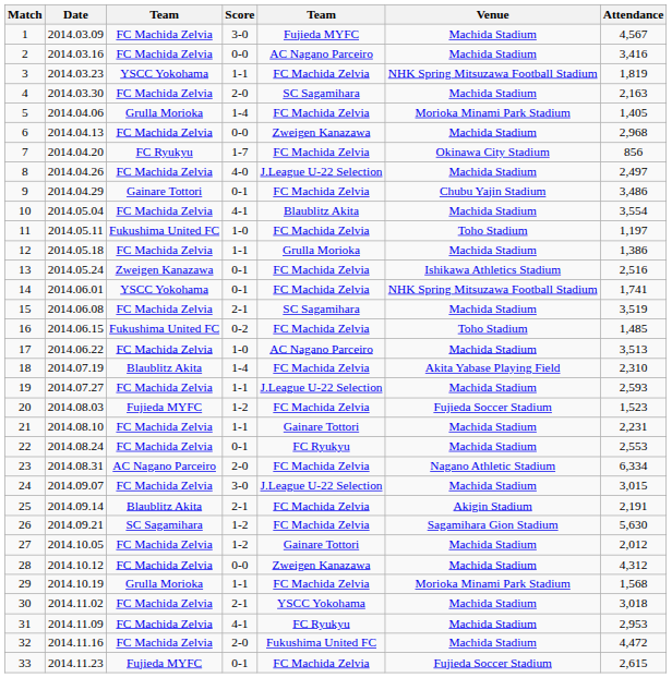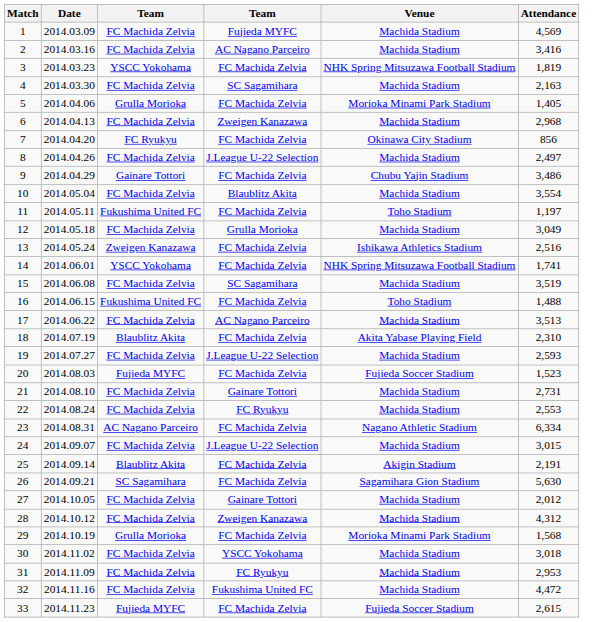 <table class="wikitable" style="text-align:center;">
 <tr>
 <th>Match</th>
 <th>Date</th>
 <th>Team</th>
-<th>Score</th>
 <th>Team</th>
 <th>Venue</th>
 <th>Attendance</th>
 </tr>
 <tr>
 <td>1</td>
 <td>2014.03.09</td>
 <td><a href='#'>FC Machida Zelvia</a></td>
-<td>3-0</td>
 <td><a href='#'>Fujieda MYFC</a></td>
 <td><a href='#'>Machida Stadium</a></td>
-<td>4,567</td>
+<td>4,569</td>
 </tr>
 <tr>
 <td>2</td>
 <td>2014.03.16</td>
 <td><a href='#'>FC Machida Zelvia</a></td>
-<td>0-0</td>
 <td><a href='#'>AC Nagano Parceiro</a></td>
 <td><a href='#'>Machida Stadium</a></td>
 <td>3,416</td>
 </tr>
 <tr>
 <td>3</td>
 <td>2014.03.23</td>
 <td><a href='#'>YSCC Yokohama</a></td>
-<td>1-1</td>
 <td><a href='#'>FC Machida Zelvia</a></td>
 <td><a href='#'>NHK Spring Mitsuzawa Football Stadium</a></td>
 <td>1,819</td>
 </tr>
 <tr>
 <td>4</td>
 <td>2014.03.30</td>
 <td><a href='#'>FC Machida Zelvia</a></td>
-<td>2-0</td>
 <td><a href='#'>SC Sagamihara</a></td>
 <td><a href='#'>Machida Stadium</a></td>
 <td>2,163</td>
 </tr>
 <tr>
 <td>5</td>
 <td>2014.04.06</td>
 <td><a href='#'>Grulla Morioka</a></td>
-<td>1-4</td>
 <td><a href='#'>FC Machida Zelvia</a></td>
 <td><a href='#'>Morioka Minami Park Stadium</a></td>
 <td>1,405</td>
 </tr>
 <tr>
 <td>6</td>
 <td>2014.04.13</td>
 <td><a href='#'>FC Machida Zelvia</a></td>
-<td>0-0</td>
 <td><a href='#'>Zweigen Kanazawa</a></td>
 <td><a href='#'>Machida Stadium</a></td>
 <td>2,968</td>
 </tr>
 <tr>
 <td>7</td>
 <td>2014.04.20</td>
 <td><a href='#'>FC Ryukyu</a></td>
-<td>1-7</td>
 <td><a href='#'>FC Machida Zelvia</a></td>
 <td><a href='#'>Okinawa City Stadium</a></td>
 <td>856</td>
 </tr>
 <tr>
 <td>8</td>
 <td>2014.04.26</td>
 <td><a href='#'>FC Machida Zelvia</a></td>
-<td>4-0</td>
 <td><a href='#'>J.League U-22 Selection</a></td>
 <td><a href='#'>Machida Stadium</a></td>
 <td>2,497</td>
 </tr>
 <tr>
 <td>9</td>
 <td>2014.04.29</td>
 <td><a href='#'>Gainare Tottori</a></td>
-<td>0-1</td>
 <td><a href='#'>FC Machida Zelvia</a></td>
 <td><a href='#'>Chubu Yajin Stadium</a></td>
 <td>3,486</td>
 </tr>
 <tr>
 <td>10</td>
 <td>2014.05.04</td>
 <td><a href='#'>FC Machida Zelvia</a></td>
-<td>4-1</td>
 <td><a href='#'>Blaublitz Akita</a></td>
 <td><a href='#'>Machida Stadium</a></td>
 <td>3,554</td>
 </tr>
 <tr>
 <td>11</td>
 <td>2014.05.11</td>
 <td><a href='#'>Fukushima United FC</a></td>
-<td>1-0</td>
 <td><a href='#'>FC Machida Zelvia</a></td>
 <td><a href='#'>Toho Stadium</a></td>
 <td>1,197</td>
 </tr>
 <tr>
 <td>12</td>
 <td>2014.05.18</td>
 <td><a href='#'>FC Machida Zelvia</a></td>
-<td>1-1</td>
 <td><a href='#'>Grulla Morioka</a></td>
 <td><a href='#'>Machida Stadium</a></td>
-<td>1,386</td>
+<td>3,049</td>
 </tr>
 <tr>
 <td>13</td>
 <td>2014.05.24</td>
 <td><a href='#'>Zweigen Kanazawa</a></td>
-<td>0-1</td>
 <td><a href='#'>FC Machida Zelvia</a></td>
 <td><a href='#'>Ishikawa Athletics Stadium</a></td>
 <td>2,516</td>
 </tr>
 <tr>
 <td>14</td>
 <td>2014.06.01</td>
 <td><a href='#'>YSCC Yokohama</a></td>
-<td>0-1</td>
 <td><a href='#'>FC Machida Zelvia</a></td>
 <td><a href='#'>NHK Spring Mitsuzawa Football Stadium</a></td>
 <td>1,741</td>
 </tr>
 <tr>
 <td>15</td>
 <td>2014.06.08</td>
 <td><a href='#'>FC Machida Zelvia</a></td>
-<td>2-1</td>
 <td><a href='#'>SC Sagamihara</a></td>
 <td><a href='#'>Machida Stadium</a></td>
 <td>3,519</td>
 </tr>
 <tr>
 <td>16</td>
 <td>2014.06.15</td>
 <td><a href='#'>Fukushima United FC</a></td>
-<td>0-2</td>
 <td><a href='#'>FC Machida Zelvia</a></td>
 <td><a href='#'>Toho Stadium</a></td>
-<td>1,485</td>
+<td>1,488</td>
 </tr>
 <tr>
 <td>17</td>
 <td>2014.06.22</td>
 <td><a href='#'>FC Machida Zelvia</a></td>
-<td>1-0</td>
 <td><a href='#'>AC Nagano Parceiro</a></td>
 <td><a href='#'>Machida Stadium</a></td>
 <td>3,513</td>
 </tr>
 <tr>
 <td>18</td>
 <td>2014.07.19</td>
 <td><a href='#'>Blaublitz Akita</a></td>
-<td>1-4</td>
 <td><a href='#'>FC Machida Zelvia</a></td>
 <td><a href='#'>Akita Yabase Playing Field</a></td>
 <td>2,310</td>
 </tr>
 <tr>
 <td>19</td>
 <td>2014.07.27</td>
 <td><a href='#'>FC Machida Zelvia</a></td>
-<td>1-1</td>
 <td><a href='#'>J.League U-22 Selection</a></td>
 <td><a href='#'>Machida Stadium</a></td>
 <td>2,593</td>
 </tr>
 <tr>
 <td>20</td>
 <td>2014.08.03</td>
 <td><a href='#'>Fujieda MYFC</a></td>
-<td>1-2</td>
 <td><a href='#'>FC Machida Zelvia</a></td>
 <td><a href='#'>Fujieda Soccer Stadium</a></td>
 <td>1,523</td>
 </tr>
 <tr>
 <td>21</td>
 <td>2014.08.10</td>
 <td><a href='#'>FC Machida Zelvia</a></td>
-<td>1-1</td>
 <td><a href='#'>Gainare Tottori</a></td>
 <td><a href='#'>Machida Stadium</a></td>
-<td>2,231</td>
+<td>2,731</td>
 </tr>
 <tr>
 <td>22</td>
 <td>2014.08.24</td>
 <td><a href='#'>FC Machida Zelvia</a></td>
-<td>0-1</td>
 <td><a href='#'>FC Ryukyu</a></td>
 <td><a href='#'>Machida Stadium</a></td>
 <td>2,553</td>
 </tr>
 <tr>
 <td>23</td>
 <td>2014.08.31</td>
 <td><a href='#'>AC Nagano Parceiro</a></td>
-<td>2-0</td>
 <td><a href='#'>FC Machida Zelvia</a></td>
 <td><a href='#'>Nagano Athletic Stadium</a></td>
 <td>6,334</td>
 </tr>
 <tr>
 <td>24</td>
 <td>2014.09.07</td>
 <td><a href='#'>FC Machida Zelvia</a></td>
-<td>3-0</td>
 <td><a href='#'>J.League U-22 Selection</a></td>
 <td><a href='#'>Machida Stadium</a></td>
 <td>3,015</td>
 </tr>
 <tr>
 <td>25</td>
 <td>2014.09.14</td>
 <td><a href='#'>Blaublitz Akita</a></td>
-<td>2-1</td>
 <td><a href='#'>FC Machida Zelvia</a></td>
 <td><a href='#'>Akigin Stadium</a></td>
 <td>2,191</td>
 </tr>
 <tr>
 <td>26</td>
 <td>2014.09.21</td>
 <td><a href='#'>SC Sagamihara</a></td>
-<td>1-2</td>
 <td><a href='#'>FC Machida Zelvia</a></td>
 <td><a href='#'>Sagamihara Gion Stadium</a></td>
 <td>5,630</td>
 </tr>
 <tr>
 <td>27</td>
 <td>2014.10.05</td>
 <td><a href='#'>FC Machida Zelvia</a></td>
-<td>1-2</td>
 <td><a href='#'>Gainare Tottori</a></td>
 <td><a href='#'>Machida Stadium</a></td>
 <td>2,012</td>
 </tr>
 <tr>
 <td>28</td>
 <td>2014.10.12</td>
 <td><a href='#'>FC Machida Zelvia</a></td>
-<td>0-0</td>
 <td><a href='#'>Zweigen Kanazawa</a></td>
 <td><a href='#'>Machida Stadium</a></td>
 <td>4,312</td>
 </tr>
 <tr>
 <td>29</td>
 <td>2014.10.19</td>
 <td><a href='#'>Grulla Morioka</a></td>
-<td>1-1</td>
 <td><a href='#'>FC Machida Zelvia</a></td>
 <td><a href='#'>Morioka Minami Park Stadium</a></td>
 <td>1,568</td>
 </tr>
 <tr>
 <td>30</td>
 <td>2014.11.02</td>
 <td><a href='#'>FC Machida Zelvia</a></td>
-<td>2-1</td>
 <td><a href='#'>YSCC Yokohama</a></td>
 <td><a href='#'>Machida Stadium</a></td>
 <td>3,018</td>
 </tr>
 <tr>
 <td>31</td>
 <td>2014.11.09</td>
 <td><a href='#'>FC Machida Zelvia</a></td>
-<td>4-1</td>
 <td><a href='#'>FC Ryukyu</a></td>
 <td><a href='#'>Machida Stadium</a></td>
 <td>2,953</td>
 </tr>
 <tr>
 <td>32</td>
 <td>2014.11.16</td>
 <td><a href='#'>FC Machida Zelvia</a></td>
-<td>2-0</td>
 <td><a href='#'>Fukushima United FC</a></td>
 <td><a href='#'>Machida Stadium</a></td>
 <td>4,472</td>
 </tr>
 <tr>
 <td>33</td>
 <td>2014.11.23</td>
 <td><a href='#'>Fujieda MYFC</a></td>
-<td>0-1</td>
 <td><a href='#'>FC Machida Zelvia</a></td>
 <td><a href='#'>Fujieda Soccer Stadium</a></td>
 <td>2,615</td>
 </tr>
 </table>
